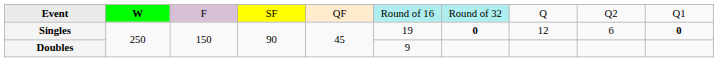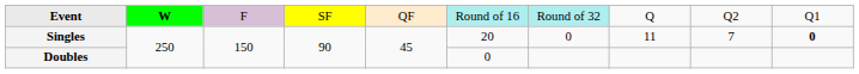 <table class=wikitable style=font-size:90%;text-align:center>
 <tr>
 <td style="width:130px; background:#eaeaea;"><strong>Event</strong></td>
 <td style="width:80px; background:lime;"><strong>W</strong></td>
 <td style="width:85px; background:thistle;">F</td>
 <td style="width:85px; background:#ff0;">SF</td>
 <td style="width:85px; background:#ffebcd;">QF</td>
 <td style="width:85px; background:#afeeee;">Round of 16</td>
 <td style="width:85px; background:#afeeee;">Round of 32</td>
 <td width=85>Q</td>
 <td width=85>Q2</td>
 <td width=85>Q1</td>
 </tr>
 <tr>
 <th style="background:#f4f4f4;">Singles</th>
 <td rowspan=2>250</td>
 <td rowspan=2>150</td>
 <td rowspan=2>90</td>
 <td rowspan=2>45</td>
-<td>19</td>
-<td><strong>0</strong></td>
-<td>12</td>
-<td>6</td>
+<td>20</td>
+<td>0</td>
+<td>11</td>
+<td>7</td>
 <td><strong>0</strong></td>
 </tr>
 <tr>
 <th style="background:#f4f4f4;">Doubles</th>
-<td>9</td>
+<td>0</td>
 <td></td>
 <td></td>
 <td></td>
 <td></td>
 </tr>
 </table>
